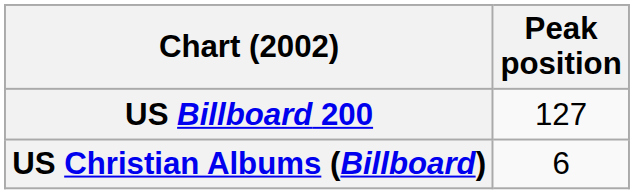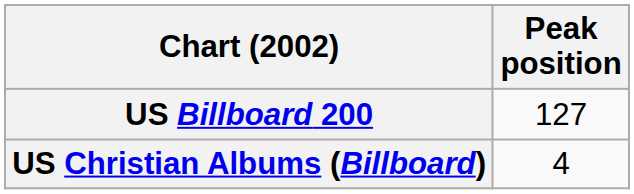 <table class="wikitable sortable plainrowheaders">
 <tr>
 <th scope="col">Chart (2002)</th>
 <th scope="col">Peak<br>position</th>
 </tr>
 <tr>
 <th scope="row">US <a href='#'><em>Billboard</em> 200</a></th>
 <td align="center">127</td>
 </tr>
 <tr>
 <th scope="row">US <a href='#'>Christian Albums</a> (<em><a href='#'>Billboard</a></em>)</th>
-<td align="center">6</td>
+<td align="center">4</td>
 </tr>
 </table>
